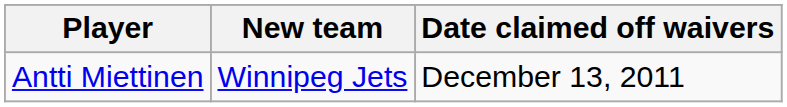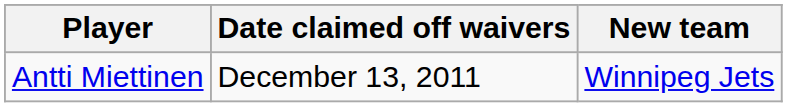 <table class="wikitable">
 <tr>
 <th>Player</th>
+<th>Date claimed off waivers</th>
 <th>New team</th>
-<th>Date claimed off waivers</th>
 </tr>
 <tr>
 <td><a href='#'>Antti Miettinen</a></td>
+<td>December 13, 2011</td>
 <td><a href='#'>Winnipeg Jets</a></td>
-<td>December 13, 2011</td>
 </tr>
 </table>
